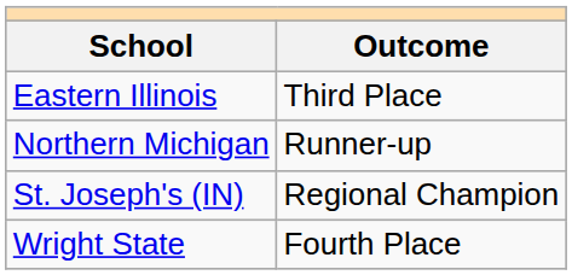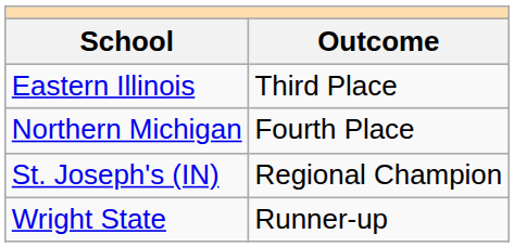 <table class="wikitable" style="float:left; margin-right:1em;">
 <tr>
 <th colspan="3" style="background:#ffdead;"></th>
 </tr>
 <tr>
 <th>School</th>
 <th>Outcome</th>
 </tr>
 <tr>
 <td><a href='#'>Eastern Illinois</a></td>
 <td>Third Place</td>
 </tr>
 <tr>
 <td><a href='#'>Northern Michigan</a></td>
-<td>Runner-up</td>
+<td>Fourth Place</td>
 </tr>
 <tr>
 <td><a href='#'>St. Joseph's (IN)</a></td>
 <td>Regional Champion</td>
 </tr>
 <tr>
 <td><a href='#'>Wright State</a></td>
-<td>Fourth Place</td>
+<td>Runner-up</td>
 </tr>
 </table>
